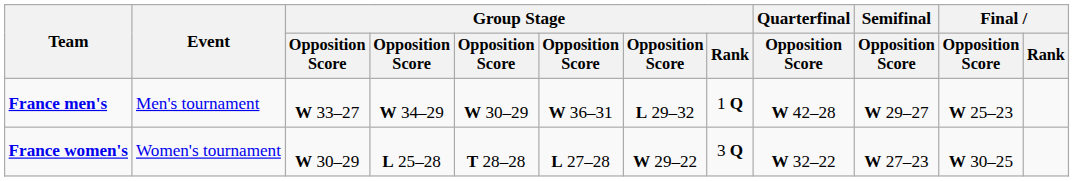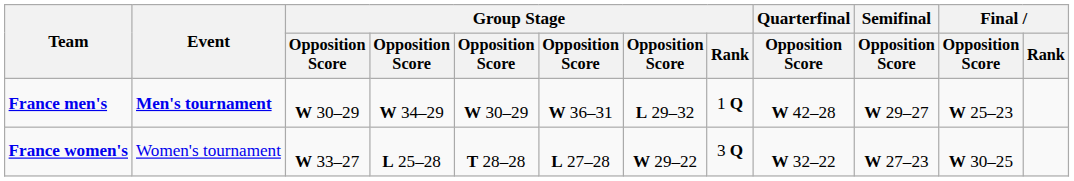 <table class="wikitable" style="font-size:90%">
 <tr>
 <th rowspan=2>Team</th>
 <th rowspan=2>Event</th>
 <th colspan=6>Group Stage</th>
 <th>Quarterfinal</th>
 <th>Semifinal</th>
 <th colspan=2>Final / </th>
 </tr>
 <tr style="font-size:95%">
 <th>Opposition<br>Score</th>
 <th>Opposition<br>Score</th>
 <th>Opposition<br>Score</th>
 <th>Opposition<br>Score</th>
 <th>Opposition<br>Score</th>
 <th>Rank</th>
 <th>Opposition<br>Score</th>
 <th>Opposition<br>Score</th>
 <th>Opposition<br>Score</th>
 <th>Rank</th>
 </tr>
 <tr align=center>
 <td align=left><strong><a href='#'>France men's</a></strong></td>
-<td align=left><a href='#'>Men's tournament</a></td>
-<td><br><strong>W</strong> 33–27</td>
+<td align=left><strong><a href='#'>Men's tournament</a></strong></td>
+<td><br><strong>W</strong> 30–29</td>
 <td><br><strong>W</strong> 34–29</td>
 <td><br><strong>W</strong> 30–29</td>
 <td><br><strong>W</strong> 36–31</td>
 <td><br><strong>L</strong> 29–32</td>
 <td>1 <strong>Q</strong></td>
 <td><br><strong>W</strong> 42–28</td>
 <td><br><strong>W</strong> 29–27</td>
 <td><br><strong>W</strong> 25–23</td>
 <td></td>
 </tr>
 <tr align=center>
 <td align=left><strong><a href='#'>France women's</a></strong></td>
 <td align=left><a href='#'>Women's tournament</a></td>
-<td><br><strong>W</strong> 30–29</td>
+<td><br><strong>W</strong> 33–27</td>
 <td><br><strong>L</strong> 25–28</td>
 <td><br><strong>T</strong> 28–28</td>
 <td><br><strong>L</strong> 27–28</td>
 <td><br><strong>W</strong> 29–22</td>
 <td>3 <strong>Q</strong></td>
 <td><br><strong>W</strong> 32–22</td>
 <td><br><strong>W</strong> 27–23</td>
 <td><br><strong>W</strong> 30–25</td>
 <td></td>
 </tr>
 </table>
